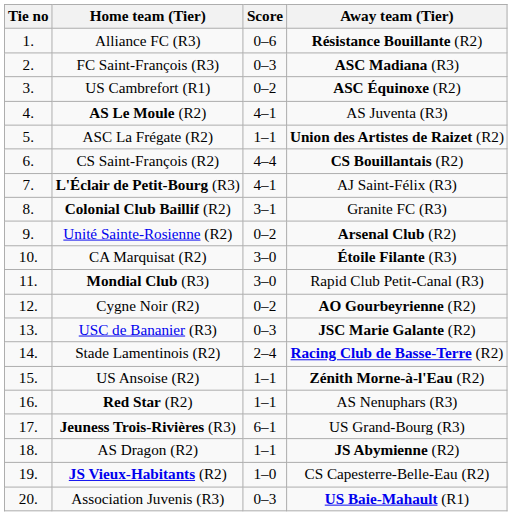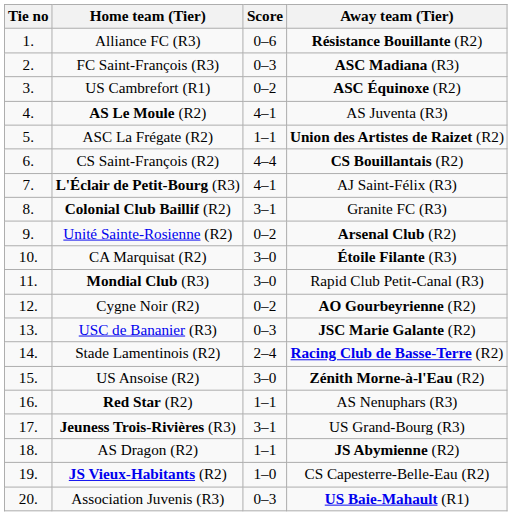 <table class="wikitable" style="text-align: center">
 <tr>
 <th>Tie no</th>
 <th>Home team (Tier)</th>
 <th>Score</th>
 <th>Away team (Tier)</th>
 </tr>
 <tr>
 <td>1.</td>
 <td> Alliance FC (R3)</td>
 <td>0–6</td>
 <td><strong>Résistance Bouillante</strong> (R2) </td>
 </tr>
 <tr>
 <td>2.</td>
 <td> FC Saint-François (R3)</td>
 <td>0–3</td>
 <td><strong>ASC Madiana</strong> (R3) </td>
 </tr>
 <tr>
 <td>3.</td>
 <td> US Cambrefort (R1)</td>
 <td>0–2</td>
 <td><strong>ASC Équinoxe</strong> (R2) </td>
 </tr>
 <tr>
 <td>4.</td>
 <td> <strong>AS Le Moule</strong> (R2)</td>
 <td>4–1</td>
 <td>AS Juventa (R3) </td>
 </tr>
 <tr>
 <td>5.</td>
 <td> ASC La Frégate (R2)</td>
 <td>1–1 </td>
 <td><strong>Union des Artistes de Raizet</strong> (R2) </td>
 </tr>
 <tr>
 <td>6.</td>
 <td> CS Saint-François (R2)</td>
 <td>4–4 </td>
 <td><strong>CS Bouillantais</strong> (R2) </td>
 </tr>
 <tr>
 <td>7.</td>
 <td> <strong>L'Éclair de Petit-Bourg</strong> (R3)</td>
 <td>4–1</td>
 <td>AJ Saint-Félix (R3) </td>
 </tr>
 <tr>
 <td>8.</td>
 <td> <strong>Colonial Club Baillif</strong> (R2)</td>
 <td>3–1</td>
 <td>Granite FC (R3) </td>
 </tr>
 <tr>
 <td>9.</td>
 <td> <a href='#'>Unité Sainte-Rosienne</a> (R2)</td>
 <td>0–2</td>
 <td><strong>Arsenal Club</strong> (R2) </td>
 </tr>
 <tr>
 <td>10.</td>
 <td> CA Marquisat (R2)</td>
 <td>3–0</td>
 <td><strong>Étoile Filante</strong> (R3) </td>
 </tr>
 <tr>
 <td>11.</td>
 <td> <strong>Mondial Club</strong> (R3)</td>
 <td>3–0</td>
 <td>Rapid Club Petit-Canal (R3) </td>
 </tr>
 <tr>
 <td>12.</td>
 <td> Cygne Noir (R2)</td>
 <td>0–2</td>
 <td><strong>AO Gourbeyrienne</strong> (R2) </td>
 </tr>
 <tr>
 <td>13.</td>
 <td> <a href='#'>USC de Bananier</a> (R3)</td>
 <td>0–3</td>
 <td><strong>JSC Marie Galante</strong> (R2) </td>
 </tr>
 <tr>
 <td>14.</td>
 <td> Stade Lamentinois (R2)</td>
 <td>2–4</td>
 <td><strong><a href='#'>Racing Club de Basse-Terre</a></strong> (R2) </td>
 </tr>
 <tr>
 <td>15.</td>
 <td> US Ansoise (R2)</td>
-<td>1–1 </td>
+<td>3–0</td>
 <td><strong>Zénith Morne-à-l'Eau</strong> (R2) </td>
 </tr>
 <tr>
 <td>16.</td>
 <td> <strong>Red Star</strong> (R2)</td>
 <td>1–1 </td>
 <td>AS Nenuphars (R3) </td>
 </tr>
 <tr>
 <td>17.</td>
 <td> <strong>Jeuness Trois-Rivières</strong> (R3)</td>
-<td>6–1</td>
+<td>3–1</td>
 <td>US Grand-Bourg (R3) </td>
 </tr>
 <tr>
 <td>18.</td>
 <td> AS Dragon (R2)</td>
 <td>1–1 </td>
 <td><strong>JS Abymienne</strong> (R2) </td>
 </tr>
 <tr>
 <td>19.</td>
 <td> <strong><a href='#'>JS Vieux-Habitants</a></strong> (R2)</td>
 <td>1–0</td>
 <td>CS Capesterre-Belle-Eau (R2) </td>
 </tr>
 <tr>
 <td>20.</td>
 <td> Association Juvenis (R3)</td>
 <td>0–3</td>
 <td><strong><a href='#'>US Baie-Mahault</a></strong> (R1) </td>
 </tr>
 </table>
